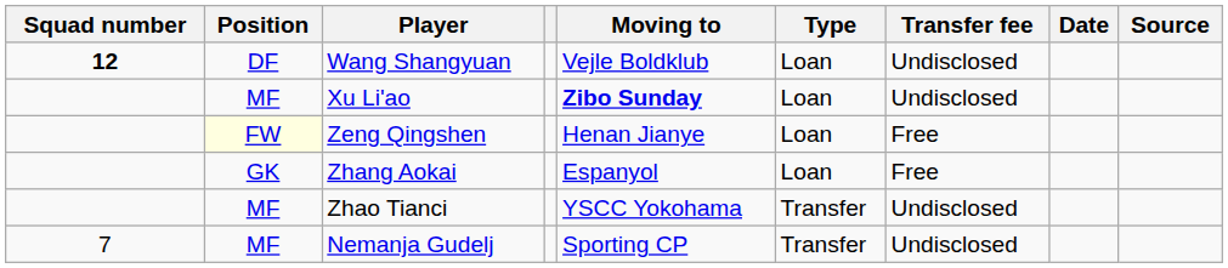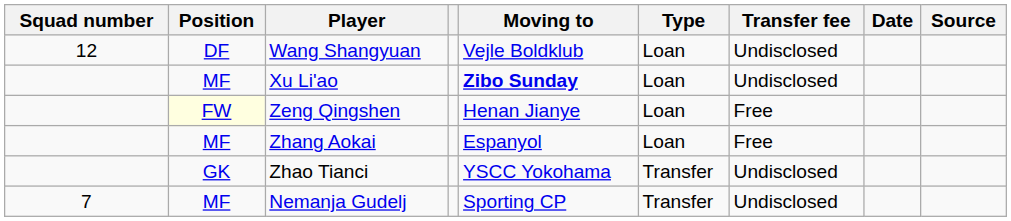 <table class="wikitable sortable" style="width:90%; text-align:left; font-size:95%;">
 <tr>
 <th>Squad number</th>
 <th>Position</th>
 <th>Player</th>
 <th></th>
 <th>Moving to</th>
 <th>Type</th>
 <th>Transfer fee</th>
 <th>Date</th>
 <th>Source</th>
 </tr>
 <tr>
-<td align=center><strong>12</strong></td>
+<td align=center>12</td>
 <td align=center><a href='#'>DF</a></td>
 <td align=left> <a href='#'>Wang Shangyuan</a></td>
 <td align=center></td>
 <td align=left> <a href='#'>Vejle Boldklub</a></td>
 <td>Loan</td>
 <td>Undisclosed</td>
 <td></td>
 <td align=center></td>
 </tr>
 <tr>
 <td align=center></td>
 <td align=center><a href='#'>MF</a></td>
 <td align=left> <a href='#'>Xu Li'ao</a></td>
 <td align=center></td>
 <td align=left><strong> <a href='#'>Zibo Sunday</a></strong></td>
 <td>Loan</td>
 <td>Undisclosed</td>
 <td></td>
 <td align=center></td>
 </tr>
 <tr>
 <td align=center></td>
 <td align=center style="background: lightyellow;"><a href='#'>FW</a></td>
 <td align=left> <a href='#'>Zeng Qingshen</a></td>
 <td align=center></td>
 <td align=left> <a href='#'>Henan Jianye</a></td>
 <td>Loan</td>
 <td>Free</td>
 <td></td>
 <td align=center></td>
 </tr>
 <tr>
 <td align=center></td>
-<td align=center><a href='#'>GK</a></td>
+<td align=center><a href='#'>MF</a></td>
 <td align=left> <a href='#'>Zhang Aokai</a></td>
 <td align=center></td>
 <td align=left> <a href='#'>Espanyol</a></td>
 <td>Loan</td>
 <td>Free</td>
 <td></td>
 <td align=center></td>
 </tr>
 <tr>
 <td align=center></td>
-<td align=center><a href='#'>MF</a></td>
+<td align=center><a href='#'>GK</a></td>
 <td align=left> Zhao Tianci</td>
 <td align=center></td>
 <td align=left> <a href='#'>YSCC Yokohama</a></td>
 <td>Transfer</td>
 <td>Undisclosed</td>
 <td></td>
 <td align=center></td>
 </tr>
 <tr>
 <td align=center>7</td>
 <td align=center><a href='#'>MF</a></td>
 <td align=left> <a href='#'>Nemanja Gudelj</a></td>
 <td align=center></td>
 <td align=left> <a href='#'>Sporting CP</a></td>
 <td>Transfer</td>
 <td>Undisclosed</td>
 <td></td>
 <td align=center></td>
 </tr>
 </table>
